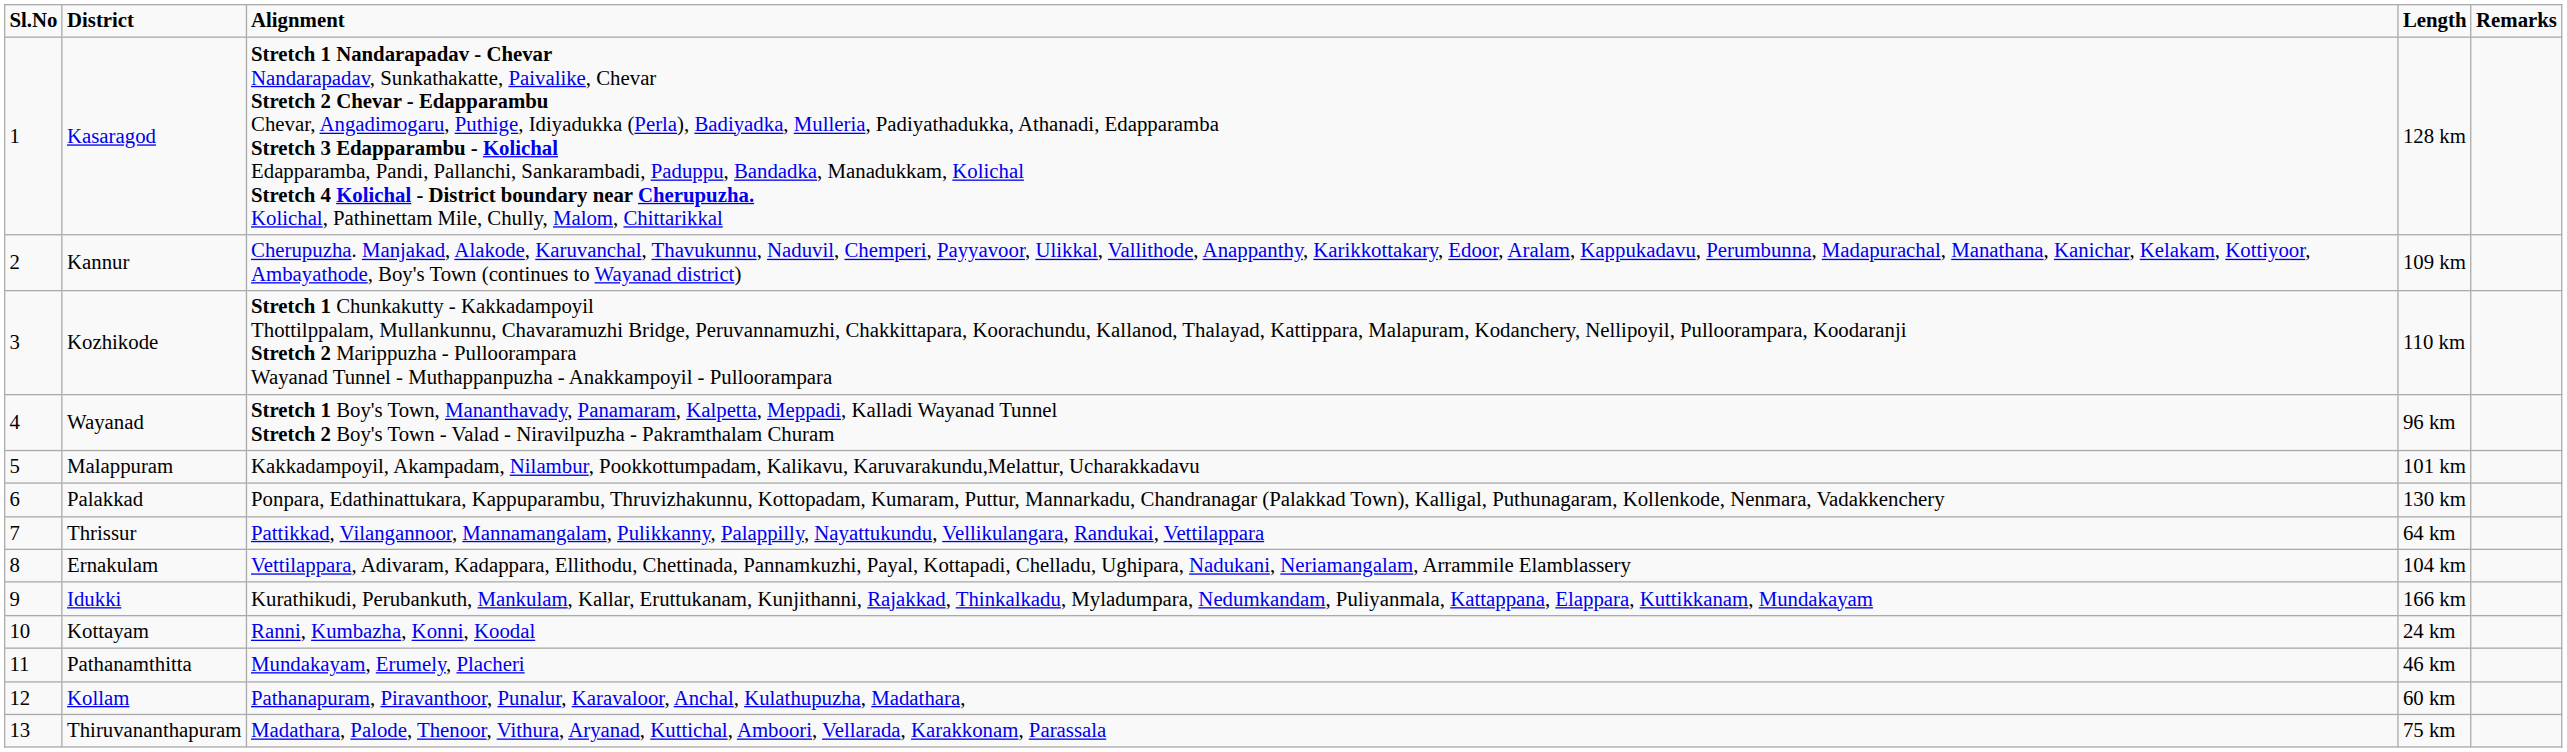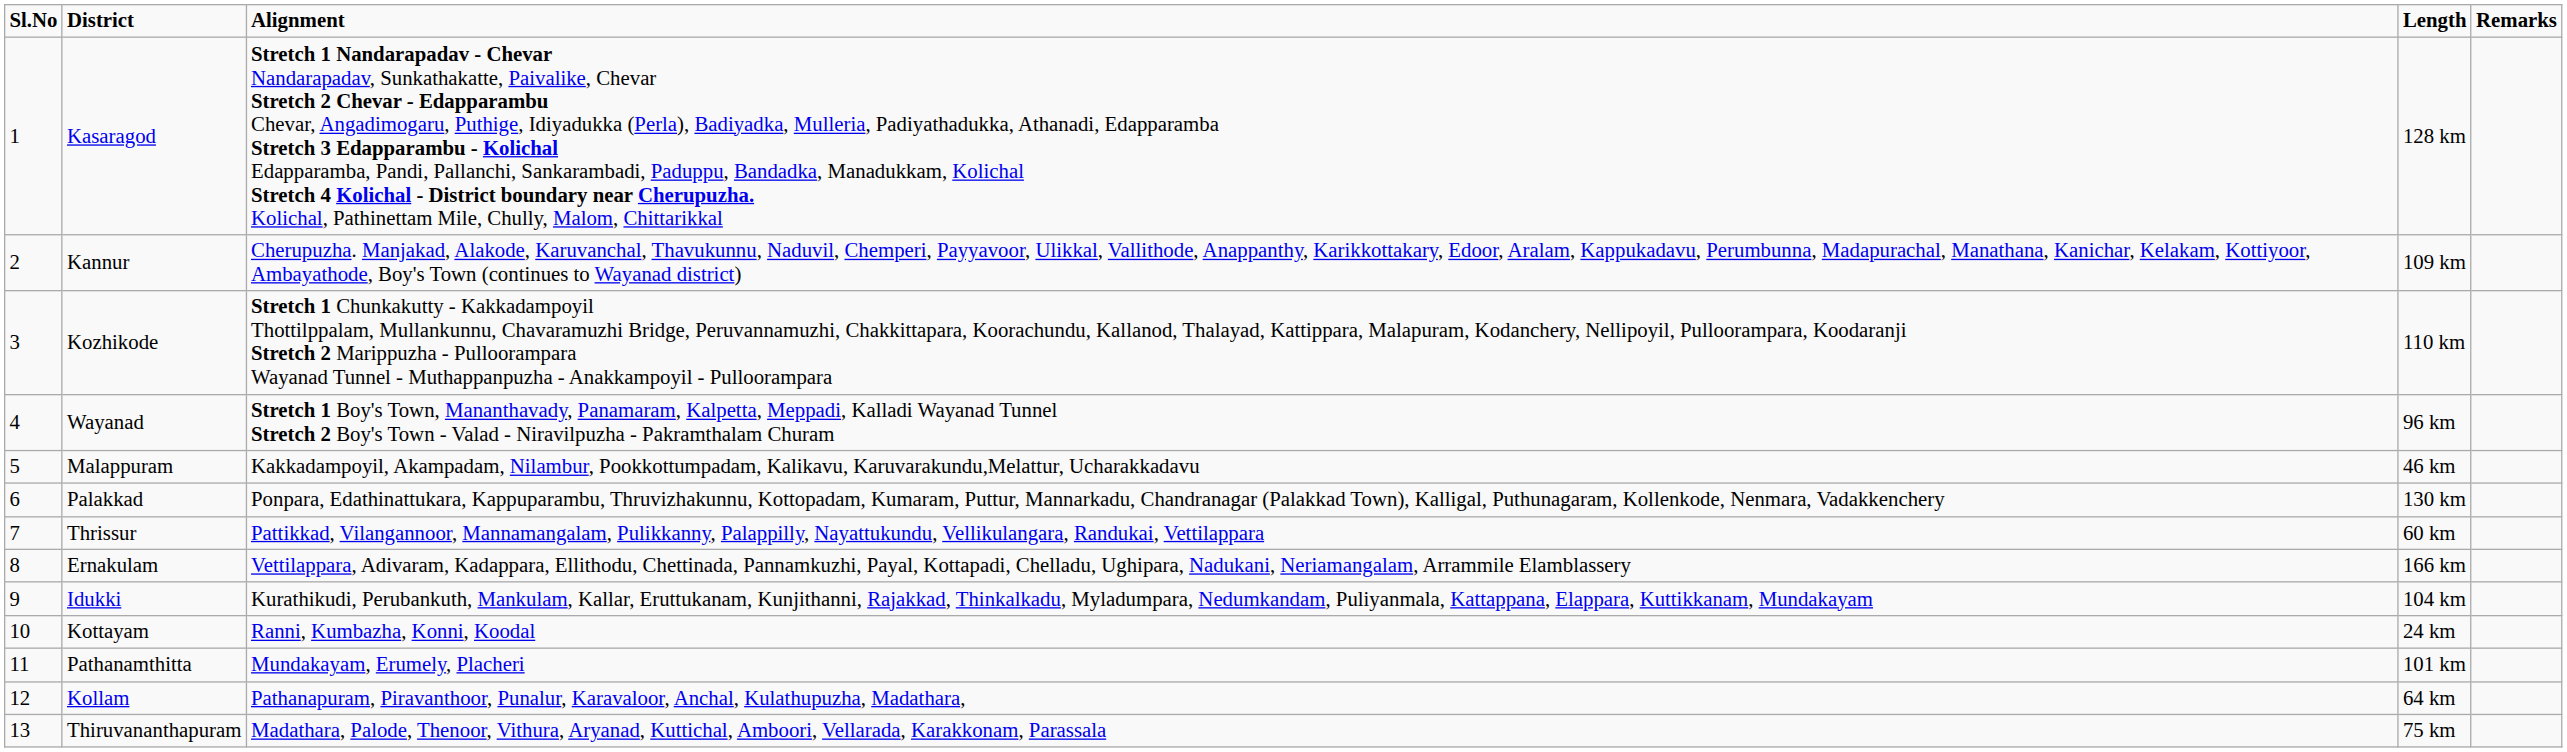 <table class="sortable wikitable">
 <tr>
 <td><strong>Sl.No</strong></td>
 <td><strong>District</strong></td>
 <td><strong>Alignment</strong></td>
 <td><strong>Length</strong></td>
 <td><strong>Remarks</strong></td>
 </tr>
 <tr>
 <td>1</td>
 <td><a href='#'>Kasaragod</a></td>
 <td><strong>Stretch 1</strong> <strong>Nandarapadav - Chevar</strong><br><a href='#'>Nandarapadav</a>, Sunkathakatte, <a href='#'>Paivalike</a>, Chevar<br><strong>Stretch 2</strong> <strong>Chevar - Edapparambu</strong><br>Chevar, <a href='#'>Angadimogaru</a>, <a href='#'>Puthige</a>, Idiyadukka (<a href='#'>Perla</a>), <a href='#'>Badiyadka</a>, <a href='#'>Mulleria</a>, Padiyathadukka, Athanadi, Edapparamba<br><strong>Stretch 3</strong> <strong>Edapparambu - <a href='#'>Kolichal</a></strong><br>Edapparamba, Pandi, Pallanchi, Sankarambadi, <a href='#'>Paduppu</a>, <a href='#'>Bandadka</a>, Manadukkam, <a href='#'>Kolichal</a><br><strong>Stretch 4</strong> <strong><a href='#'>Kolichal</a> - District boundary near <a href='#'>Cherupuzha.</a></strong><br><a href='#'>Kolichal</a>, Pathinettam Mile, Chully, <a href='#'>Malom</a>, <a href='#'>Chittarikkal</a></td>
 <td>128 km</td>
 <td></td>
 </tr>
 <tr>
 <td>2</td>
 <td>Kannur</td>
 <td><a href='#'>Cherupuzha</a>. <a href='#'>Manjakad</a>, <a href='#'>Alakode</a>, <a href='#'>Karuvanchal</a>, <a href='#'>Thavukunnu</a>, <a href='#'>Naduvil</a>, <a href='#'>Chemperi</a>, <a href='#'>Payyavoor</a>, <a href='#'>Ulikkal</a>, <a href='#'>Vallithode</a>, <a href='#'>Anappanthy</a>, <a href='#'>Karikkottakary</a>, <a href='#'>Edoor</a>, <a href='#'>Aralam</a>, <a href='#'>Kappukadavu</a>, <a href='#'>Perumbunna</a>, <a href='#'>Madapurachal</a>, <a href='#'>Manathana</a>, <a href='#'>Kanichar</a>, <a href='#'>Kelakam</a>, <a href='#'>Kottiyoor</a>, <a href='#'>Ambayathode</a>, Boy's Town (continues to <a href='#'>Wayanad district</a>)</td>
 <td>109 km</td>
 <td></td>
 </tr>
 <tr>
 <td>3</td>
 <td>Kozhikode</td>
 <td><strong>Stretch 1</strong> Chunkakutty - Kakkadampoyil<br>Thottilppalam, Mullankunnu, Chavaramuzhi Bridge, Peruvannamuzhi, Chakkittapara, Koorachundu, Kallanod, Thalayad, Kattippara, Malapuram, Kodanchery, Nellipoyil, Pulloorampara, Koodaranji<br><strong>Stretch 2</strong> Marippuzha - Pulloorampara<br>Wayanad Tunnel - Muthappanpuzha -  Anakkampoyil - Pulloorampara</td>
 <td>110 km</td>
 <td></td>
 </tr>
 <tr>
 <td>4</td>
 <td>Wayanad</td>
 <td><strong>Stretch 1</strong> Boy's Town, <a href='#'>Mananthavady</a>, <a href='#'>Panamaram</a>, <a href='#'>Kalpetta</a>, <a href='#'>Meppadi</a>, Kalladi Wayanad Tunnel<br><strong>Stretch 2</strong> Boy's Town - Valad - Niravilpuzha - Pakramthalam Churam</td>
 <td>96 km</td>
 </tr>
 <tr>
 <td>5</td>
 <td>Malappuram</td>
 <td>Kakkadampoyil, Akampadam, <a href='#'>Nilambur</a>, Pookkottumpadam,  Kalikavu, Karuvarakundu,Melattur, Ucharakkadavu</td>
-<td>101 km</td>
+<td>46 km</td>
 <td></td>
 </tr>
 <tr>
 <td>6</td>
 <td>Palakkad</td>
 <td>Ponpara, Edathinattukara, Kappuparambu, Thruvizhakunnu, Kottopadam, Kumaram, Puttur, Mannarkadu, Chandranagar (Palakkad Town), Kalligal, Puthunagaram, Kollenkode, Nenmara, Vadakkenchery</td>
 <td>130 km</td>
 <td></td>
 </tr>
 <tr>
 <td>7</td>
 <td>Thrissur</td>
 <td><a href='#'>Pattikkad</a>, <a href='#'>Vilangannoor</a>, <a href='#'>Mannamangalam</a>, <a href='#'>Pulikkanny</a>, <a href='#'>Palappilly</a>, <a href='#'>Nayattukundu</a>, <a href='#'>Vellikulangara</a>, <a href='#'>Randukai</a>, <a href='#'>Vettilappara</a></td>
-<td>64 km</td>
+<td>60 km</td>
 <td></td>
 </tr>
 <tr>
 <td>8</td>
 <td>Ernakulam</td>
 <td><a href='#'>Vettilappara</a>, Adivaram, Kadappara, Ellithodu, Chettinada, Pannamkuzhi, Payal, Kottapadi, Chelladu, Ughipara, <a href='#'>Nadukani</a>, <a href='#'>Neriamangalam</a>, Arrammile Elamblassery</td>
-<td>104 km</td>
+<td>166 km</td>
 <td></td>
 </tr>
 <tr>
 <td>9</td>
 <td><a href='#'>Idukki</a></td>
 <td>Kurathikudi, Perubankuth, <a href='#'>Mankulam</a>, Kallar, Eruttukanam, Kunjithanni, <a href='#'>Rajakkad</a>, <a href='#'>Thinkalkadu</a>, Myladumpara, <a href='#'>Nedumkandam</a>, Puliyanmala, <a href='#'>Kattappana</a>, <a href='#'>Elappara</a>, <a href='#'>Kuttikkanam</a>, <a href='#'>Mundakayam</a></td>
-<td>166 km</td>
+<td>104 km</td>
 <td></td>
 </tr>
 <tr>
 <td>10</td>
 <td>Kottayam</td>
 <td><a href='#'>Ranni</a>, <a href='#'>Kumbazha</a>, <a href='#'>Konni</a>, <a href='#'>Koodal</a></td>
 <td>24 km</td>
 <td></td>
 </tr>
 <tr>
 <td>11</td>
 <td>Pathanamthitta</td>
 <td><a href='#'>Mundakayam</a>, <a href='#'>Erumely</a>, <a href='#'>Placheri</a></td>
-<td>46 km</td>
+<td>101 km</td>
 <td></td>
 </tr>
 <tr>
 <td>12</td>
 <td><a href='#'>Kollam</a></td>
 <td><a href='#'>Pathanapuram</a>, <a href='#'>Piravanthoor</a>, <a href='#'>Punalur</a>, <a href='#'>Karavaloor</a>, <a href='#'>Anchal</a>, <a href='#'>Kulathupuzha</a>, <a href='#'>Madathara</a>,</td>
-<td>60 km</td>
+<td>64 km</td>
 <td></td>
 </tr>
 <tr>
 <td>13</td>
 <td>Thiruvananthapuram</td>
 <td><a href='#'>Madathara</a>, <a href='#'>Palode</a>, <a href='#'>Thenoor</a>, <a href='#'>Vithura</a>, <a href='#'>Aryanad</a>, <a href='#'>Kuttichal</a>, <a href='#'>Amboori</a>, <a href='#'>Vellarada</a>, <a href='#'>Karakkonam</a>, <a href='#'>Parassala</a></td>
 <td>75 km</td>
 <td></td>
 </tr>
 </table>
